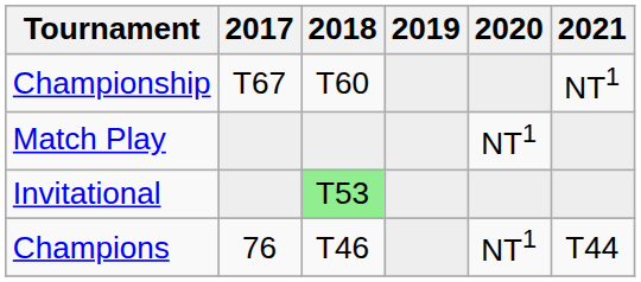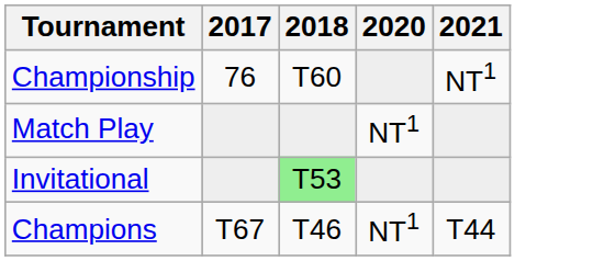 <table class="wikitable" style="text-align:center;">
 <tr>
 <th>Tournament</th>
 <th>2017</th>
 <th>2018</th>
-<th>2019</th>
 <th>2020</th>
 <th>2021</th>
 </tr>
 <tr>
 <td align="left"><a href='#'>Championship</a></td>
-<td>T67</td>
+<td>76</td>
 <td>T60</td>
-<td style="background:#eeeeee;"></td>
 <td style="background:#eeeeee;"></td>
 <td>NT<sup>1</sup></td>
 </tr>
 <tr>
 <td align="left"><a href='#'>Match Play</a></td>
-<td style="background:#eeeeee;"></td>
 <td style="background:#eeeeee;"></td>
 <td style="background:#eeeeee;"></td>
 <td>NT<sup>1</sup></td>
 <td style="background:#eeeeee;"></td>
 </tr>
 <tr>
 <td align="left"><a href='#'>Invitational</a></td>
 <td style="background:#eeeeee;"></td>
 <td style="background: lightgreen;">T53</td>
 <td style="background:#eeeeee;"></td>
 <td style="background:#eeeeee;"></td>
-<td style="background:#eeeeee;"></td>
 </tr>
 <tr>
 <td align="left"><a href='#'>Champions</a></td>
-<td>76</td>
+<td>T67</td>
 <td>T46</td>
-<td style="background:#eeeeee;"></td>
 <td>NT<sup>1</sup></td>
 <td>T44</td>
 </tr>
 </table>
